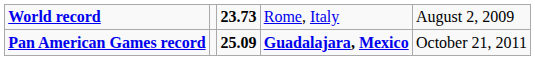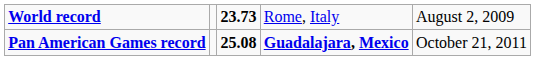 <table class="wikitable">
 <tr>
 <td><strong><a href='#'>World record</a></strong></td>
 <td></td>
 <td><strong>23.73</strong></td>
 <td><a href='#'>Rome</a>, <a href='#'>Italy</a></td>
 <td>August 2, 2009</td>
 </tr>
 <tr>
 <td><strong><a href='#'>Pan American Games record</a></strong></td>
 <td></td>
-<td><strong>25.09</strong></td>
+<td><strong>25.08</strong></td>
 <td><strong><a href='#'>Guadalajara</a>, <a href='#'>Mexico</a></strong></td>
 <td>October 21, 2011</td>
 </tr>
 </table>
